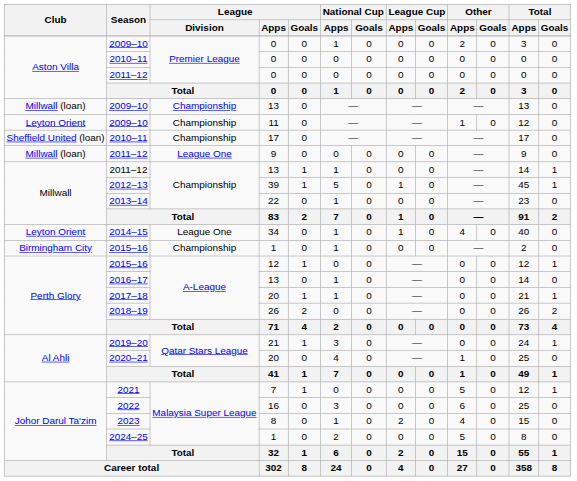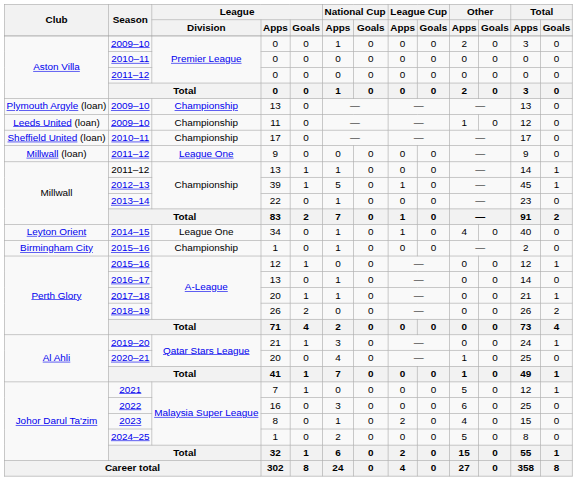 <table class="wikitable" style="text-align: center;">
 <tr>
 <th rowspan="2">Club</th>
 <th rowspan="2">Season</th>
 <th colspan="3">League</th>
 <th colspan="2">National Cup</th>
 <th colspan="2">League Cup</th>
 <th colspan="2">Other</th>
 <th colspan="2">Total</th>
 </tr>
 <tr>
 <th scope="col">Division</th>
 <th scope="col">Apps</th>
 <th scope="col">Goals</th>
 <th scope="col">Apps</th>
 <th scope="col">Goals</th>
 <th scope="col">Apps</th>
 <th scope="col">Goals</th>
 <th scope="col">Apps</th>
 <th scope="col">Goals</th>
 <th scope="col">Apps</th>
 <th scope="col">Goals</th>
 </tr>
 <tr>
 </tr>
 <tr>
 <td rowspan="4"><a href='#'>Aston Villa</a></td>
 <td><a href='#'>2009–10</a></td>
 <td rowspan="3"><a href='#'>Premier League</a></td>
 <td>0</td>
 <td>0</td>
 <td>1</td>
 <td>0</td>
 <td>0</td>
 <td>0</td>
 <td>2</td>
 <td>0</td>
 <td>3</td>
 <td>0</td>
 </tr>
 <tr>
 <td><a href='#'>2010–11</a></td>
 <td>0</td>
 <td>0</td>
 <td>0</td>
 <td>0</td>
 <td>0</td>
 <td>0</td>
 <td>0</td>
 <td>0</td>
 <td>0</td>
 <td>0</td>
 </tr>
 <tr>
 <td><a href='#'>2011–12</a></td>
 <td>0</td>
 <td>0</td>
 <td>0</td>
 <td>0</td>
 <td>0</td>
 <td>0</td>
 <td>0</td>
 <td>0</td>
 <td>0</td>
 <td>0</td>
 </tr>
 <tr>
 <th colspan="2">Total</th>
 <th>0</th>
 <th>0</th>
 <th>1</th>
 <th>0</th>
 <th>0</th>
 <th>0</th>
 <th>2</th>
 <th>0</th>
 <th>3</th>
 <th>0</th>
 </tr>
 <tr>
-<td><a href='#'>Millwall</a> (loan)</td>
+<td><a href='#'>Plymouth Argyle</a> (loan)</td>
 <td><a href='#'>2009–10</a></td>
 <td><a href='#'>Championship</a></td>
 <td>13</td>
 <td>0</td>
 <td colspan="2">—</td>
 <td colspan="2">—</td>
 <td colspan="2">—</td>
 <td>13</td>
 <td>0</td>
 </tr>
 <tr>
-<td><a href='#'>Leyton Orient</a></td>
+<td><a href='#'>Leeds United</a> (loan)</td>
 <td><a href='#'>2009–10</a></td>
 <td>Championship</td>
 <td>11</td>
 <td>0</td>
 <td colspan="2">—</td>
 <td colspan="2">—</td>
 <td>1</td>
 <td>0</td>
 <td>12</td>
 <td>0</td>
 </tr>
 <tr>
 <td><a href='#'>Sheffield United</a> (loan)</td>
 <td><a href='#'>2010–11</a></td>
 <td>Championship</td>
 <td>17</td>
 <td>0</td>
 <td colspan="2">—</td>
 <td colspan="2">—</td>
 <td colspan="2">—</td>
 <td>17</td>
 <td>0</td>
 </tr>
 <tr>
 <td><a href='#'>Millwall</a> (loan)</td>
 <td><a href='#'>2011–12</a></td>
 <td><a href='#'>League One</a></td>
 <td>9</td>
 <td>0</td>
 <td>0</td>
 <td>0</td>
 <td>0</td>
 <td>0</td>
 <td colspan="2">—</td>
 <td>9</td>
 <td>0</td>
 </tr>
 <tr>
 <td rowspan="4">Millwall</td>
 <td>2011–12</td>
 <td rowspan="3">Championship</td>
 <td>13</td>
 <td>1</td>
 <td>1</td>
 <td>0</td>
 <td>0</td>
 <td>0</td>
 <td colspan="2">—</td>
 <td>14</td>
 <td>1</td>
 </tr>
 <tr>
 <td><a href='#'>2012–13</a></td>
 <td>39</td>
 <td>1</td>
 <td>5</td>
 <td>0</td>
 <td>1</td>
 <td>0</td>
 <td colspan="2">—</td>
 <td>45</td>
 <td>1</td>
 </tr>
 <tr>
 <td><a href='#'>2013–14</a></td>
 <td>22</td>
 <td>0</td>
 <td>1</td>
 <td>0</td>
 <td>0</td>
 <td>0</td>
 <td colspan="2">—</td>
 <td>23</td>
 <td>0</td>
 </tr>
 <tr>
 <th colspan="2">Total</th>
 <th>83</th>
 <th>2</th>
 <th>7</th>
 <th>0</th>
 <th>1</th>
 <th>0</th>
 <th colspan="2">—</th>
 <th>91</th>
 <th>2</th>
 </tr>
 <tr>
 <td><a href='#'>Leyton Orient</a></td>
 <td><a href='#'>2014–15</a></td>
 <td>League One</td>
 <td>34</td>
 <td>0</td>
 <td>1</td>
 <td>0</td>
 <td>1</td>
 <td>0</td>
 <td>4</td>
 <td>0</td>
 <td>40</td>
 <td>0</td>
 </tr>
 <tr>
 <td><a href='#'>Birmingham City</a></td>
 <td><a href='#'>2015–16</a></td>
 <td>Championship</td>
 <td>1</td>
 <td>0</td>
 <td>1</td>
 <td>0</td>
 <td>0</td>
 <td>0</td>
 <td colspan="2">—</td>
 <td>2</td>
 <td>0</td>
 </tr>
 <tr>
 <td rowspan="5"><a href='#'>Perth Glory</a></td>
 <td><a href='#'>2015–16</a></td>
 <td rowspan="4"><a href='#'>A-League</a></td>
 <td>12</td>
 <td>1</td>
 <td>0</td>
 <td>0</td>
 <td colspan=2>—</td>
 <td>0</td>
 <td>0</td>
 <td>12</td>
 <td>1</td>
 </tr>
 <tr>
 <td><a href='#'>2016–17</a></td>
 <td>13</td>
 <td>0</td>
 <td>1</td>
 <td>0</td>
 <td colspan=2>—</td>
 <td>0</td>
 <td>0</td>
 <td>14</td>
 <td>0</td>
 </tr>
 <tr>
 <td><a href='#'>2017–18</a></td>
 <td>20</td>
 <td>1</td>
 <td>1</td>
 <td>0</td>
 <td colspan="2">—</td>
 <td>0</td>
 <td>0</td>
 <td>21</td>
 <td>1</td>
 </tr>
 <tr>
 <td><a href='#'>2018–19</a></td>
 <td>26</td>
 <td>2</td>
 <td>0</td>
 <td>0</td>
 <td colspan="2">—</td>
 <td>0</td>
 <td>0</td>
 <td>26</td>
 <td>2</td>
 </tr>
 <tr>
 <th colspan="2">Total</th>
 <th>71</th>
 <th>4</th>
 <th>2</th>
 <th>0</th>
 <th>0</th>
 <th>0</th>
 <th>0</th>
 <th>0</th>
 <th>73</th>
 <th>4</th>
 </tr>
 <tr>
 <td rowspan="3"><a href='#'>Al Ahli</a></td>
 <td><a href='#'>2019–20</a></td>
 <td rowspan="2"><a href='#'>Qatar Stars League</a></td>
 <td>21</td>
 <td>1</td>
 <td>3</td>
 <td>0</td>
 <td colspan="2">—</td>
 <td>0</td>
 <td>0</td>
 <td>24</td>
 <td>1</td>
 </tr>
 <tr>
 <td><a href='#'>2020–21</a></td>
 <td>20</td>
 <td>0</td>
 <td>4</td>
 <td>0</td>
 <td colspan="2">—</td>
 <td>1</td>
 <td>0</td>
 <td>25</td>
 <td>0</td>
 </tr>
 <tr>
 <th colspan="2">Total</th>
 <th>41</th>
 <th>1</th>
 <th>7</th>
 <th>0</th>
 <th>0</th>
 <th>0</th>
 <th>1</th>
 <th>0</th>
 <th>49</th>
 <th>1</th>
 </tr>
 <tr>
 <td rowspan="5"><a href='#'>Johor Darul Ta'zim</a></td>
 <td><a href='#'>2021</a></td>
 <td rowspan="4"><a href='#'>Malaysia Super League</a></td>
 <td>7</td>
 <td>1</td>
 <td>0</td>
 <td>0</td>
 <td>0</td>
 <td>0</td>
 <td>5</td>
 <td>0</td>
 <td>12</td>
 <td>1</td>
 </tr>
 <tr>
 <td><a href='#'>2022</a></td>
 <td>16</td>
 <td>0</td>
 <td>3</td>
 <td>0</td>
 <td>0</td>
 <td>0</td>
 <td>6</td>
 <td>0</td>
 <td>25</td>
 <td>0</td>
 </tr>
 <tr>
 <td><a href='#'>2023</a></td>
 <td>8</td>
 <td>0</td>
 <td>1</td>
 <td>0</td>
 <td>2</td>
 <td>0</td>
 <td>4</td>
 <td>0</td>
 <td>15</td>
 <td>0</td>
 </tr>
 <tr>
 <td><a href='#'>2024–25</a></td>
 <td>1</td>
 <td>0</td>
 <td>2</td>
 <td>0</td>
 <td>0</td>
 <td>0</td>
 <td>5</td>
 <td>0</td>
 <td>8</td>
 <td>0</td>
 </tr>
 <tr>
 <th colspan="2">Total</th>
 <th>32</th>
 <th>1</th>
 <th>6</th>
 <th>0</th>
 <th>2</th>
 <th>0</th>
 <th>15</th>
 <th>0</th>
 <th>55</th>
 <th>1</th>
 </tr>
 <tr>
 <th colspan="3">Career total</th>
 <th>302</th>
 <th>8</th>
 <th>24</th>
 <th>0</th>
 <th>4</th>
 <th>0</th>
 <th>27</th>
 <th>0</th>
 <th>358</th>
 <th>8</th>
 </tr>
 </table>
